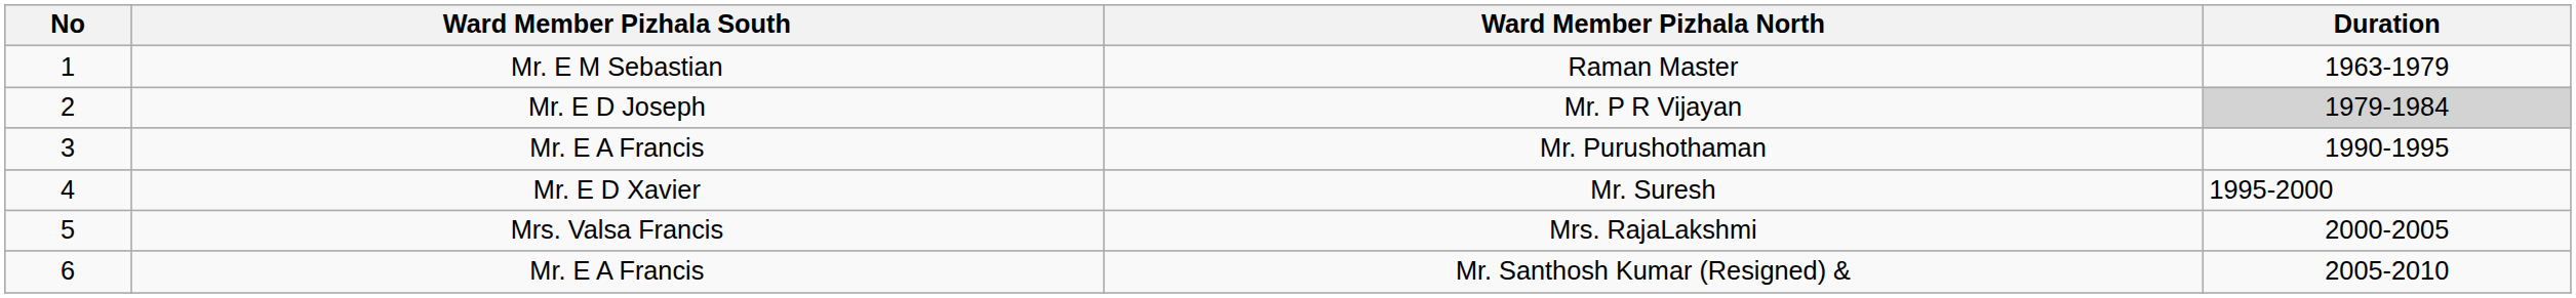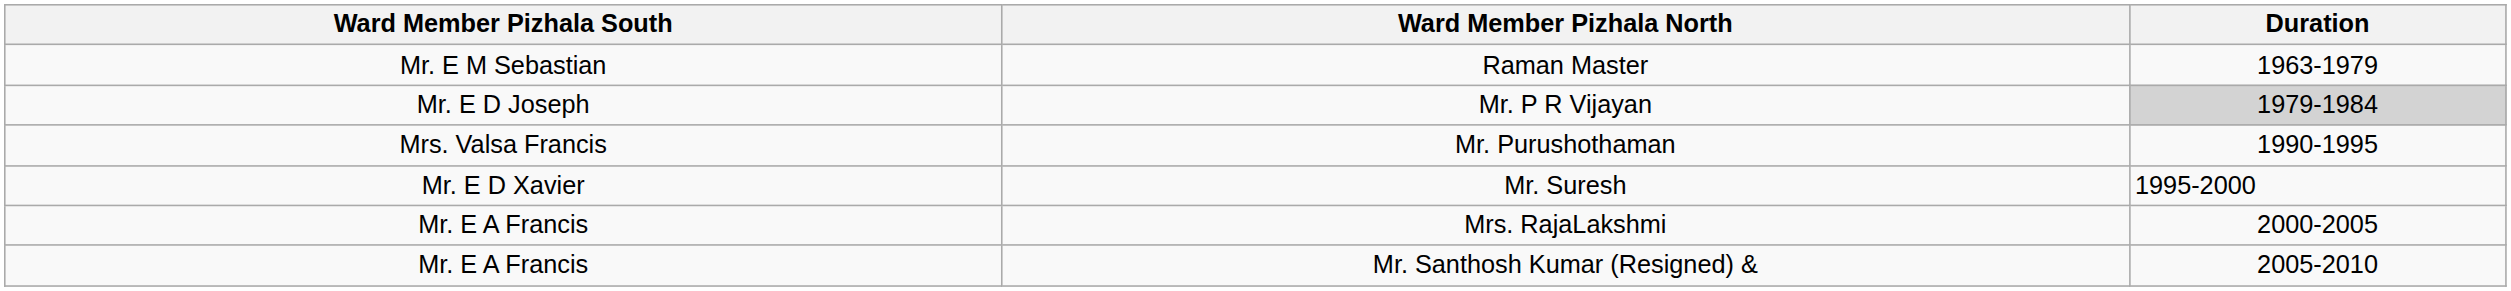 <table class="wikitable" style="width: 100%">
 <tr>
-<th>No</th>
 <th>Ward Member Pizhala South</th>
 <th>Ward Member Pizhala North</th>
 <th>Duration</th>
 </tr>
 <tr>
-<td align=center>1</td>
 <td align=center>Mr. E M Sebastian</td>
 <td align=center>Raman Master</td>
 <td align=center>1963-1979</td>
 </tr>
 <tr>
-<td align=center>2</td>
 <td align=center>Mr. E D Joseph</td>
 <td align=center>Mr. P R Vijayan</td>
 <td align=center style="background: lightgrey;">1979-1984</td>
 </tr>
 <tr>
-<td align=center>3</td>
-<td align=center>Mr. E A Francis</td>
+<td align=center>Mrs. Valsa Francis</td>
 <td align=center>Mr. Purushothaman</td>
 <td align=center>1990-1995</td>
 </tr>
 <tr>
-<td align=center>4</td>
 <td align=center>Mr. E D Xavier</td>
 <td align=center>Mr. Suresh</td>
 <td>1995-2000</td>
 </tr>
 <tr>
-<td align=center>5</td>
-<td align=center>Mrs. Valsa Francis</td>
+<td align=center>Mr. E A Francis</td>
 <td align=center>Mrs. RajaLakshmi</td>
 <td align=center>2000-2005</td>
 </tr>
 <tr>
-<td align=center>6</td>
 <td align=center>Mr. E A Francis</td>
 <td align=center>Mr. Santhosh Kumar (Resigned)   &</td>
 <td align="center">2005-2010</td>
 </tr>
 </table>
